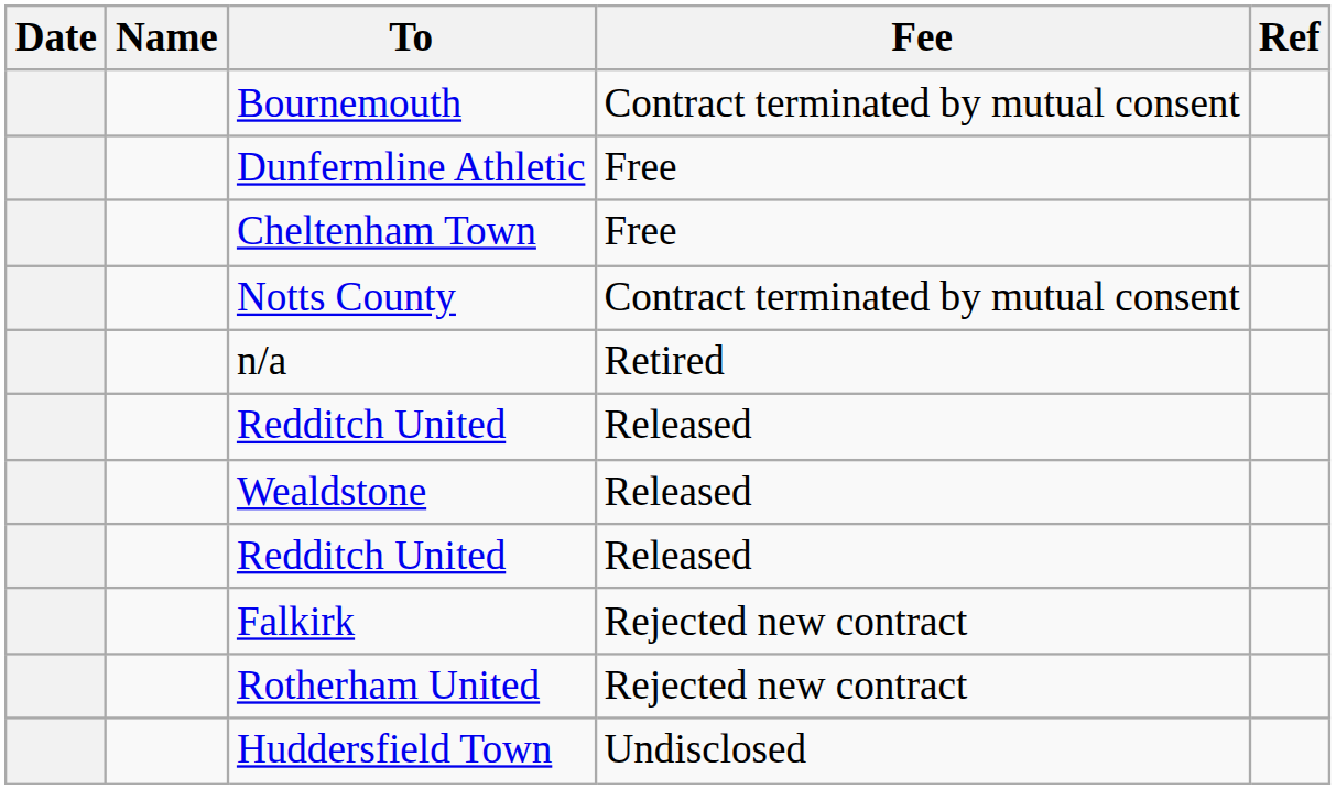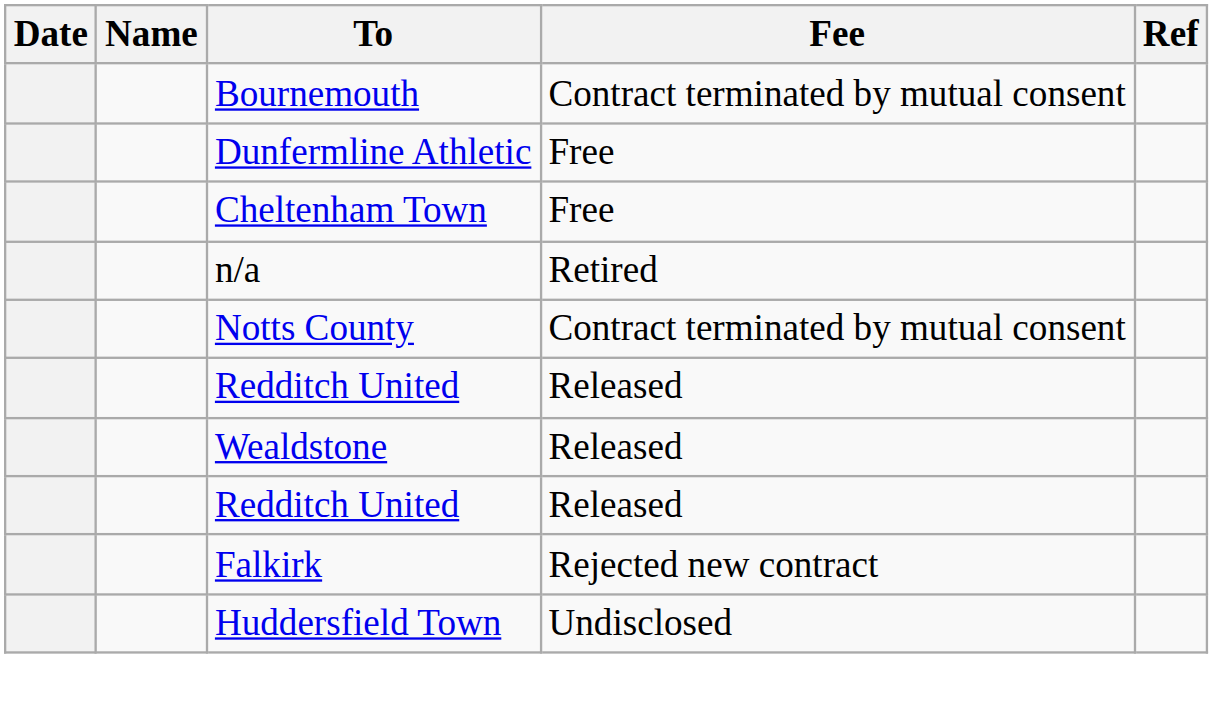 <table class="wikitable sortable plainrowheaders">
 <tr>
 <th scope=col>Date</th>
 <th scope=col>Name</th>
 <th scope=col>To</th>
 <th scope=col>Fee</th>
 <th scope=col class=unsortable>Ref</th>
 </tr>
 <tr>
 <th scope=row></th>
 <td></td>
 <td><a href='#'>Bournemouth</a></td>
 <td>Contract terminated by mutual consent</td>
 <td></td>
 </tr>
 <tr>
 <th scope=row></th>
 <td></td>
 <td><a href='#'>Dunfermline Athletic</a></td>
 <td>Free</td>
 <td></td>
 </tr>
 <tr>
 <th scope=row></th>
 <td></td>
 <td><a href='#'>Cheltenham Town</a></td>
 <td>Free</td>
 <td></td>
 </tr>
 <tr>
 <th scope=row></th>
 <td></td>
-<td><a href='#'>Notts County</a></td>
-<td>Contract terminated by mutual consent</td>
+<td>n/a</td>
+<td>Retired</td>
 <td></td>
 </tr>
 <tr>
 <th scope=row></th>
 <td></td>
-<td>n/a</td>
-<td>Retired</td>
+<td><a href='#'>Notts County</a></td>
+<td>Contract terminated by mutual consent</td>
 <td></td>
 </tr>
 <tr>
 <th scope=row></th>
 <td></td>
 <td><a href='#'>Redditch United</a></td>
 <td>Released</td>
 <td></td>
 </tr>
 <tr>
 <th scope=row></th>
 <td></td>
 <td><a href='#'>Wealdstone</a></td>
 <td>Released</td>
 <td></td>
 </tr>
 <tr>
 <th scope=row></th>
 <td></td>
 <td><a href='#'>Redditch United</a></td>
 <td>Released</td>
 <td></td>
 </tr>
 <tr>
 <th scope=row></th>
 <td></td>
 <td><a href='#'>Falkirk</a></td>
 <td>Rejected new contract</td>
 <td></td>
 </tr>
 <tr>
 <th scope=row></th>
 <td></td>
-<td><a href='#'>Rotherham United</a></td>
-<td>Rejected new contract</td>
-<td></td>
-</tr>
-<tr>
-<th scope=row></th>
-<td></td>
 <td><a href='#'>Huddersfield Town</a></td>
 <td>Undisclosed</td>
 <td></td>
 </tr>
 </table>
